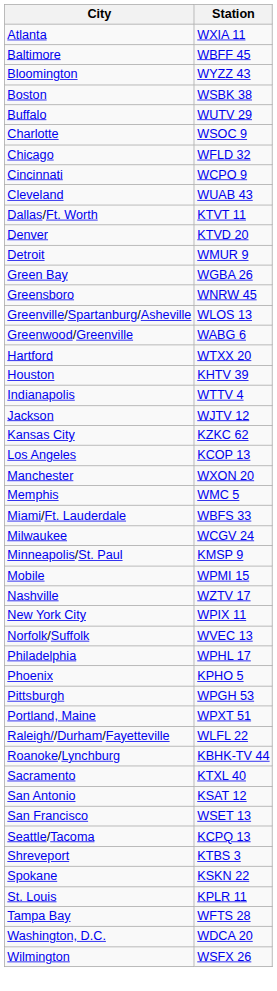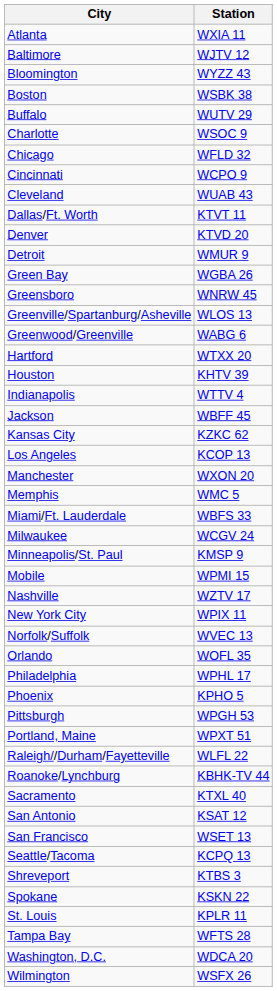 <table class="wikitable">
 <tr>
 <th>City</th>
 <th>Station</th>
 </tr>
 <tr>
 <td><a href='#'>Atlanta</a></td>
 <td><a href='#'>WXIA 11</a></td>
 </tr>
 <tr>
 <td><a href='#'>Baltimore</a></td>
-<td><a href='#'>WBFF 45</a></td>
+<td><a href='#'>WJTV 12</a></td>
 </tr>
 <tr>
 <td><a href='#'>Bloomington</a></td>
 <td><a href='#'>WYZZ 43</a></td>
 </tr>
 <tr>
 <td><a href='#'>Boston</a></td>
 <td><a href='#'>WSBK 38</a></td>
 </tr>
 <tr>
 <td><a href='#'>Buffalo</a></td>
 <td><a href='#'>WUTV 29</a></td>
 </tr>
 <tr>
 <td><a href='#'>Charlotte</a></td>
 <td><a href='#'>WSOC 9</a></td>
 </tr>
 <tr>
 <td><a href='#'>Chicago</a></td>
 <td><a href='#'>WFLD 32</a></td>
 </tr>
 <tr>
 <td><a href='#'>Cincinnati</a></td>
 <td><a href='#'>WCPO 9</a></td>
 </tr>
 <tr>
 <td><a href='#'>Cleveland</a></td>
 <td><a href='#'>WUAB 43</a></td>
 </tr>
 <tr>
 <td><a href='#'>Dallas</a>/<a href='#'>Ft. Worth</a></td>
 <td><a href='#'>KTVT 11</a></td>
 </tr>
 <tr>
 <td><a href='#'>Denver</a></td>
 <td><a href='#'>KTVD 20</a></td>
 </tr>
 <tr>
 <td><a href='#'>Detroit</a></td>
 <td><a href='#'>WMUR 9</a></td>
 </tr>
 <tr>
 <td><a href='#'>Green Bay</a></td>
 <td><a href='#'>WGBA 26</a></td>
 </tr>
 <tr>
 <td><a href='#'>Greensboro</a></td>
 <td><a href='#'>WNRW 45</a></td>
 </tr>
 <tr>
 <td><a href='#'>Greenville</a>/<a href='#'>Spartanburg</a>/<a href='#'>Asheville</a></td>
 <td><a href='#'>WLOS 13</a></td>
 </tr>
 <tr>
 <td><a href='#'>Greenwood</a>/<a href='#'>Greenville</a></td>
 <td><a href='#'>WABG 6</a></td>
 </tr>
 <tr>
 <td><a href='#'>Hartford</a></td>
 <td><a href='#'>WTXX 20</a></td>
 </tr>
 <tr>
 <td><a href='#'>Houston</a></td>
 <td><a href='#'>KHTV 39</a></td>
 </tr>
 <tr>
 <td><a href='#'>Indianapolis</a></td>
 <td><a href='#'>WTTV 4</a></td>
 </tr>
 <tr>
 <td><a href='#'>Jackson</a></td>
-<td><a href='#'>WJTV 12</a></td>
+<td><a href='#'>WBFF 45</a></td>
 </tr>
 <tr>
 <td><a href='#'>Kansas City</a></td>
 <td><a href='#'>KZKC 62</a></td>
 </tr>
 <tr>
 <td><a href='#'>Los Angeles</a></td>
 <td><a href='#'>KCOP 13</a></td>
 </tr>
 <tr>
 <td><a href='#'>Manchester</a></td>
 <td><a href='#'>WXON 20</a></td>
 </tr>
 <tr>
 <td><a href='#'>Memphis</a></td>
 <td><a href='#'>WMC 5</a></td>
 </tr>
 <tr>
 <td><a href='#'>Miami</a>/<a href='#'>Ft. Lauderdale</a></td>
 <td><a href='#'>WBFS 33</a></td>
 </tr>
 <tr>
 <td><a href='#'>Milwaukee</a></td>
 <td><a href='#'>WCGV 24</a></td>
 </tr>
 <tr>
 <td><a href='#'>Minneapolis</a>/<a href='#'>St. Paul</a></td>
 <td><a href='#'>KMSP 9</a></td>
 </tr>
 <tr>
 <td><a href='#'>Mobile</a></td>
 <td><a href='#'>WPMI 15</a></td>
 </tr>
 <tr>
 <td><a href='#'>Nashville</a></td>
 <td><a href='#'>WZTV 17</a></td>
 </tr>
 <tr>
 <td><a href='#'>New York City</a></td>
 <td><a href='#'>WPIX 11</a></td>
 </tr>
 <tr>
 <td><a href='#'>Norfolk</a>/<a href='#'>Suffolk</a></td>
 <td><a href='#'>WVEC 13</a></td>
+</tr>
+<tr>
+<td><a href='#'>Orlando</a></td>
+<td><a href='#'>WOFL 35</a></td>
 </tr>
 <tr>
 <td><a href='#'>Philadelphia</a></td>
 <td><a href='#'>WPHL 17</a></td>
 </tr>
 <tr>
 <td><a href='#'>Phoenix</a></td>
 <td><a href='#'>KPHO 5</a></td>
 </tr>
 <tr>
 <td><a href='#'>Pittsburgh</a></td>
 <td><a href='#'>WPGH 53</a></td>
 </tr>
 <tr>
 <td><a href='#'>Portland, Maine</a></td>
 <td><a href='#'>WPXT 51</a></td>
 </tr>
 <tr>
 <td><a href='#'>Raleigh/</a>/<a href='#'>Durham</a>/<a href='#'>Fayetteville</a></td>
 <td><a href='#'>WLFL 22</a></td>
 </tr>
 <tr>
 <td><a href='#'>Roanoke</a>/<a href='#'>Lynchburg</a></td>
 <td><a href='#'>KBHK-TV 44</a></td>
 </tr>
 <tr>
 <td><a href='#'>Sacramento</a></td>
 <td><a href='#'>KTXL 40</a></td>
 </tr>
 <tr>
 <td><a href='#'>San Antonio</a></td>
 <td><a href='#'>KSAT 12</a></td>
 </tr>
 <tr>
 <td><a href='#'>San Francisco</a></td>
 <td><a href='#'>WSET 13</a></td>
 </tr>
 <tr>
 <td><a href='#'>Seattle</a>/<a href='#'>Tacoma</a></td>
 <td><a href='#'>KCPQ 13</a></td>
 </tr>
 <tr>
 <td><a href='#'>Shreveport</a></td>
 <td><a href='#'>KTBS 3</a></td>
 </tr>
 <tr>
 <td><a href='#'>Spokane</a></td>
 <td><a href='#'>KSKN 22</a></td>
 </tr>
 <tr>
 <td><a href='#'>St. Louis</a></td>
 <td><a href='#'>KPLR 11</a></td>
 </tr>
 <tr>
 <td><a href='#'>Tampa Bay</a></td>
 <td><a href='#'>WFTS 28</a></td>
 </tr>
 <tr>
 <td><a href='#'>Washington, D.C.</a></td>
 <td><a href='#'>WDCA 20</a></td>
 </tr>
 <tr>
 <td><a href='#'>Wilmington</a></td>
 <td><a href='#'>WSFX 26</a></td>
 </tr>
 </table>
